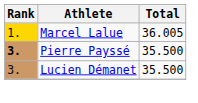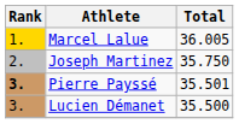 <table class="wikitable">
 <tr>
 <th>Rank</th>
 <th>Athlete</th>
 <th>Total</th>
 </tr>
 <tr>
 <td bgcolor="gold">1.</td>
 <td> <a href='#'>Marcel Lalue</a></td>
 <td>36.005</td>
 </tr>
 <tr>
+<td bgcolor="silver">2.</td>
+<td> <a href='#'>Joseph Martinez</a></td>
+<td>35.750</td>
+</tr>
+<tr>
 <td bgcolor="#cc9966"><strong>3.</strong></td>
 <td> <a href='#'>Pierre Payssé</a></td>
-<td>35.500</td>
+<td>35.501</td>
 </tr>
 <tr>
 <td bgcolor="#cc9966">3.</td>
 <td> <a href='#'>Lucien Démanet</a></td>
 <td>35.500</td>
 </tr>
 <tr>
 </tr>
 </table>
